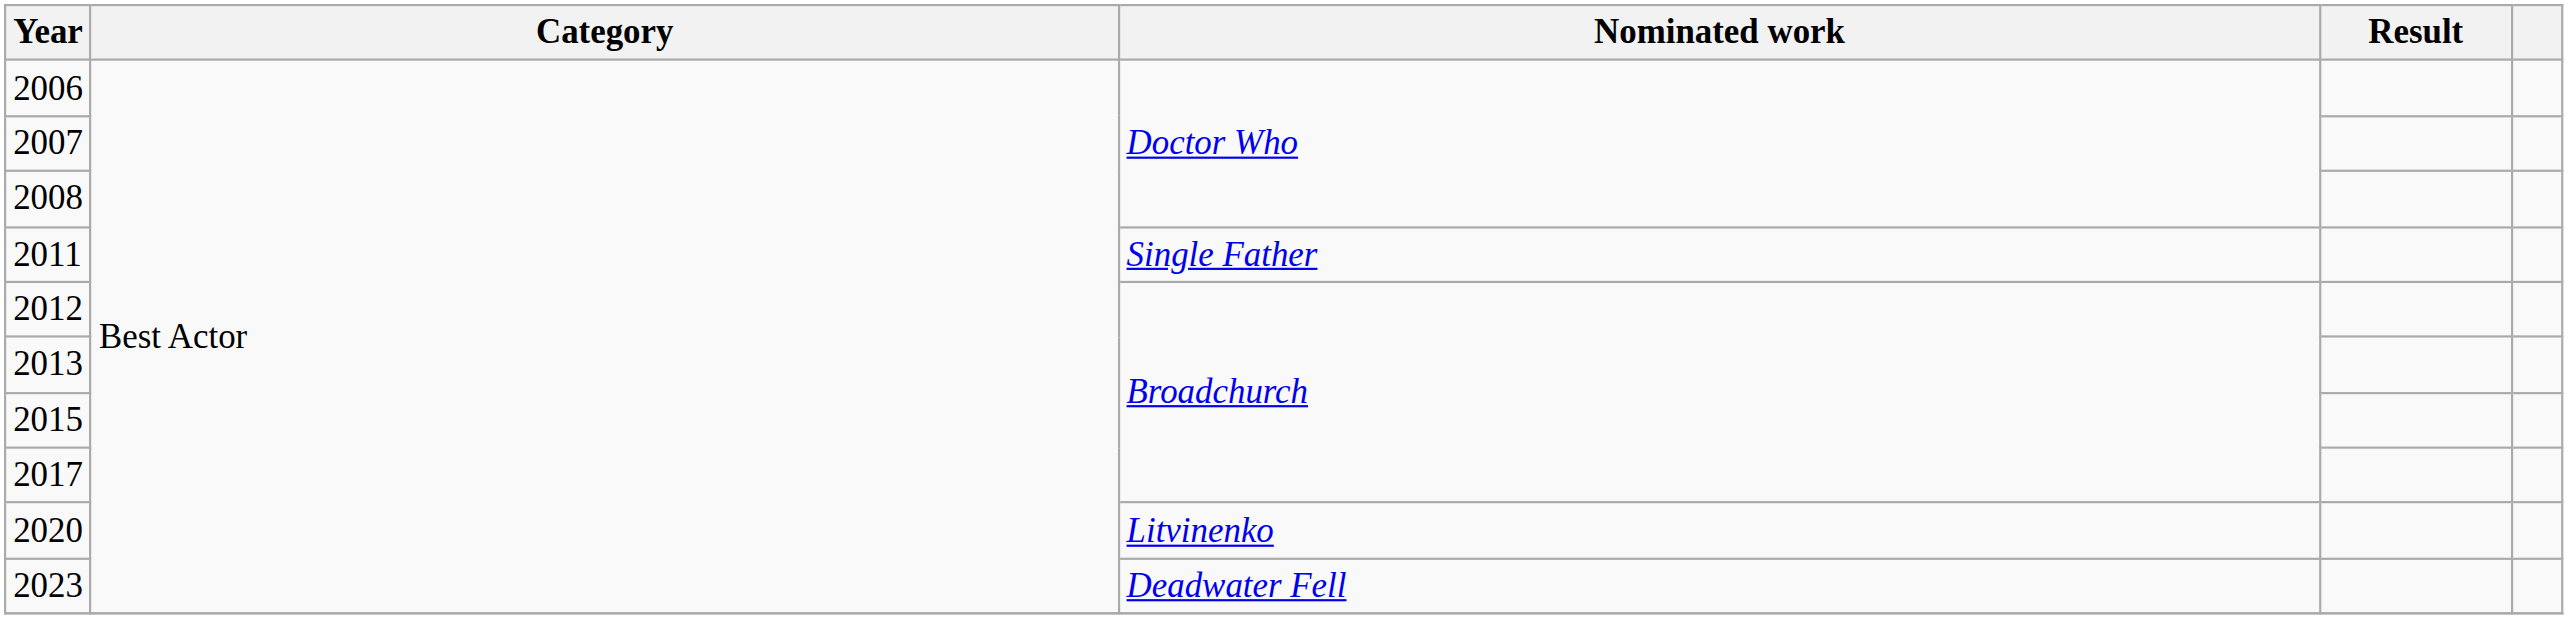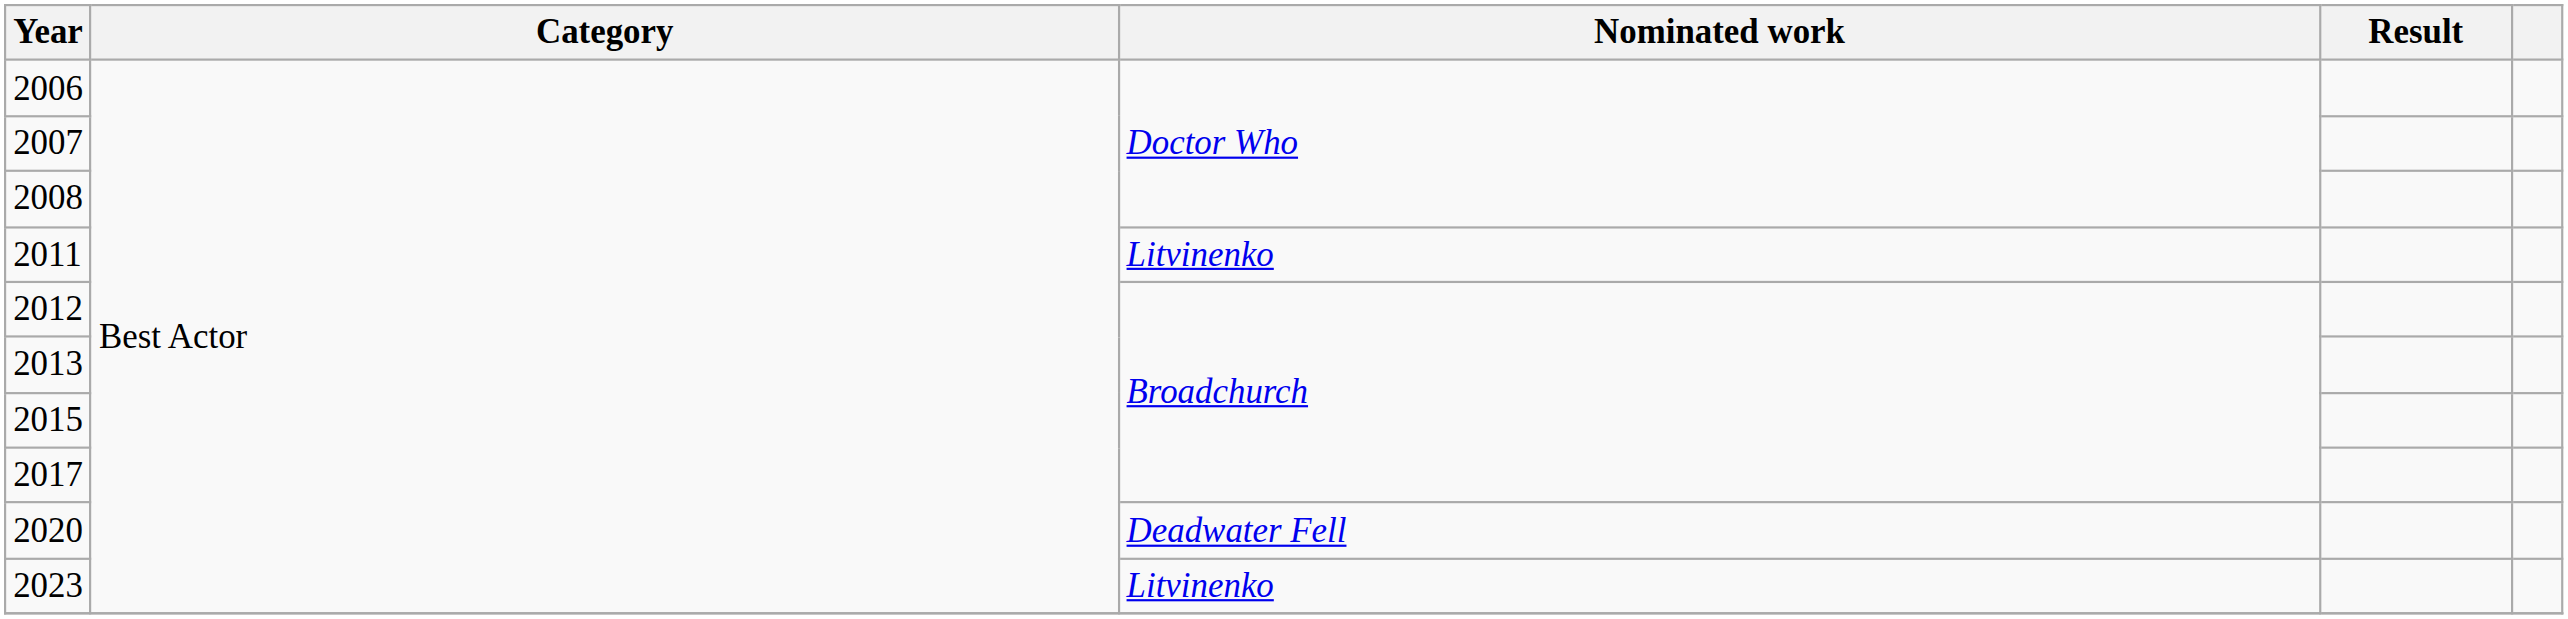 <table class=wikitable>
 <tr>
 <th scope="col" style="width:1em;">Year</th>
 <th scope="col" style="width:29em;">Category</th>
 <th scope="col" style="width:34em;">Nominated work</th>
 <th scope="col" style="width:5em;">Result</th>
 <th scope="col" style="width:1em;"></th>
 </tr>
 <tr>
 <td>2006</td>
 <td rowspan="10">Best Actor</td>
 <td rowspan="3"><em><a href='#'>Doctor Who</a></em></td>
 <td></td>
 <td></td>
 </tr>
 <tr>
 <td>2007</td>
 <td></td>
 <td></td>
 </tr>
 <tr>
 <td>2008</td>
 <td></td>
 <td></td>
 </tr>
 <tr>
 <td>2011</td>
-<td><em><a href='#'>Single Father</a></em></td>
+<td><em><a href='#'>Litvinenko</a></em></td>
 <td></td>
 <td></td>
 </tr>
 <tr>
 <td>2012</td>
 <td rowspan="4"><em><a href='#'>Broadchurch</a></em></td>
 <td></td>
 <td></td>
 </tr>
 <tr>
 <td>2013</td>
 <td></td>
 <td></td>
 </tr>
 <tr>
 <td>2015</td>
 <td></td>
 <td></td>
 </tr>
 <tr>
 <td>2017</td>
 <td></td>
 <td></td>
 </tr>
 <tr>
 <td>2020</td>
-<td><em><a href='#'>Litvinenko</a></em></td>
+<td><em><a href='#'>Deadwater Fell</a></em></td>
 <td></td>
 <td></td>
 </tr>
 <tr>
 <td>2023</td>
-<td><em><a href='#'>Deadwater Fell</a></em></td>
+<td><em><a href='#'>Litvinenko</a></em></td>
 <td></td>
 <td></td>
 </tr>
 <tr>
 </tr>
 </table>
